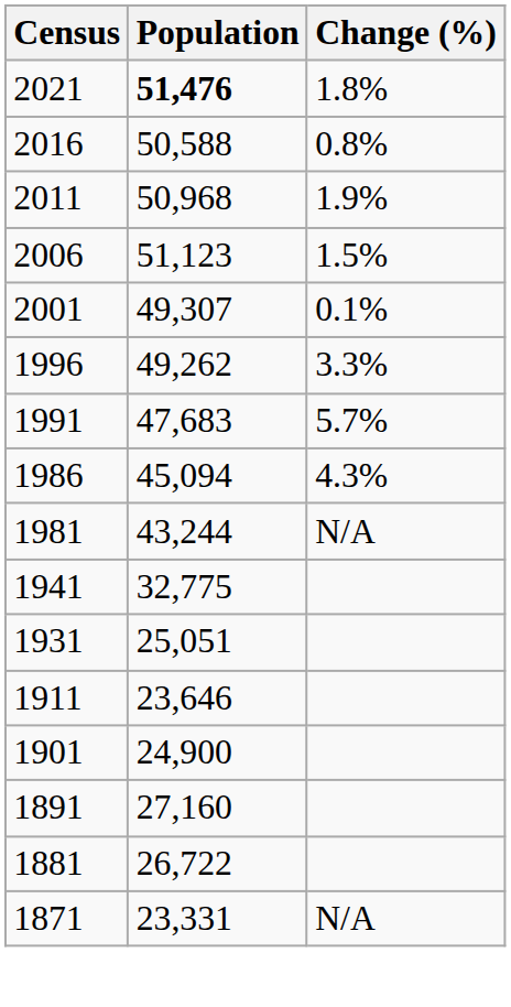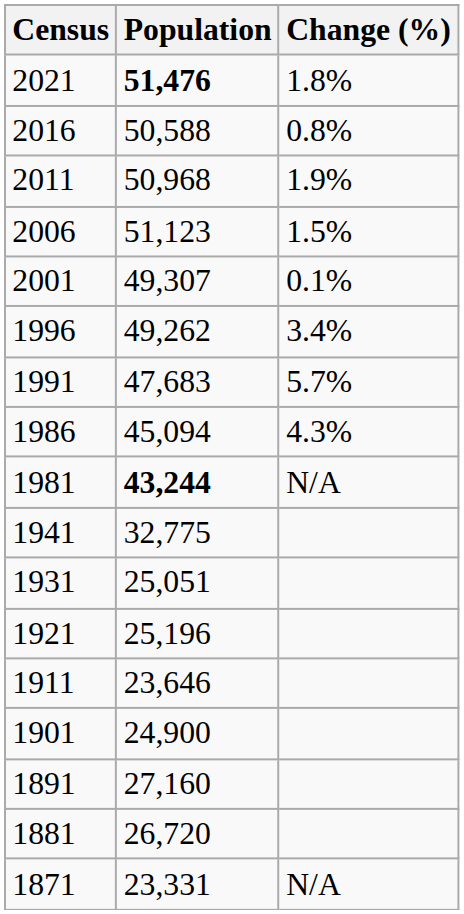 <table class="wikitable">
 <tr>
 <th>Census</th>
 <th>Population</th>
 <th>Change (%)</th>
 </tr>
 <tr>
 <td>2021</td>
 <td><strong>51,476</strong></td>
 <td>1.8%</td>
 </tr>
 <tr>
 <td>2016</td>
 <td>50,588</td>
 <td>0.8%</td>
 </tr>
 <tr>
 <td>2011</td>
 <td>50,968</td>
 <td>1.9%</td>
 </tr>
 <tr>
 <td>2006</td>
 <td>51,123</td>
 <td>1.5%</td>
 </tr>
 <tr>
 <td>2001</td>
 <td>49,307</td>
 <td>0.1%</td>
 </tr>
 <tr>
 <td>1996</td>
 <td>49,262</td>
-<td>3.3%</td>
+<td>3.4%</td>
 </tr>
 <tr>
 <td>1991</td>
 <td>47,683</td>
 <td>5.7%</td>
 </tr>
 <tr>
 <td>1986</td>
 <td>45,094</td>
 <td>4.3%</td>
 </tr>
 <tr>
 <td>1981</td>
-<td>43,244</td>
+<td><strong>43,244</strong></td>
 <td>N/A</td>
 </tr>
 <tr>
 <td>1941</td>
 <td>32,775</td>
 <td></td>
 </tr>
 <tr>
 <td>1931</td>
 <td>25,051</td>
+<td></td>
+</tr>
+<tr>
+<td>1921</td>
+<td>25,196</td>
 <td></td>
 </tr>
 <tr>
 <td>1911</td>
 <td>23,646</td>
 <td></td>
 </tr>
 <tr>
 <td>1901</td>
 <td>24,900</td>
 <td></td>
 </tr>
 <tr>
 <td>1891</td>
 <td>27,160</td>
 <td></td>
 </tr>
 <tr>
 <td>1881</td>
-<td>26,722</td>
+<td>26,720</td>
 <td></td>
 </tr>
 <tr>
 <td>1871</td>
 <td>23,331</td>
 <td>N/A</td>
 </tr>
 </table>
